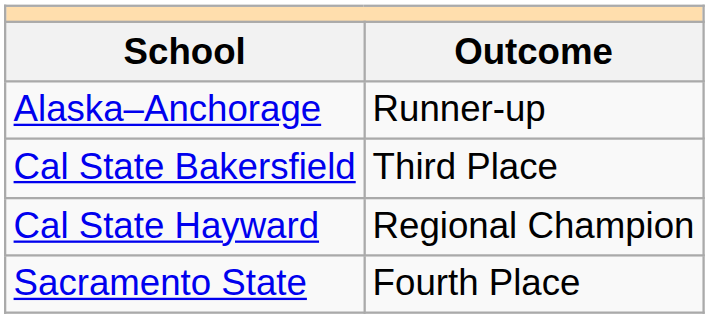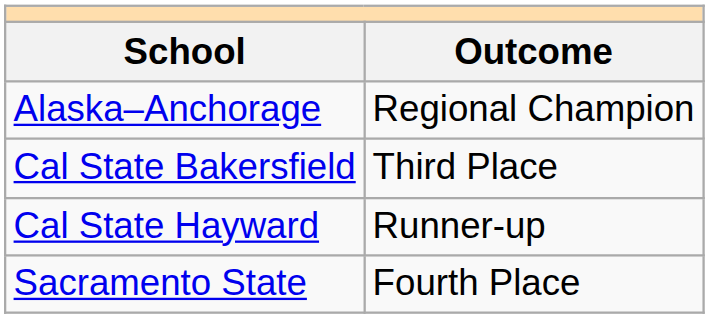 <table class="wikitable" style="float:left; margin-right:1em;">
 <tr>
 <th colspan="3" style="background:#ffdead;"></th>
 </tr>
 <tr>
 <th>School</th>
 <th>Outcome</th>
 </tr>
 <tr>
 <td><a href='#'>Alaska–Anchorage</a></td>
-<td>Runner-up</td>
+<td>Regional Champion</td>
 </tr>
 <tr>
 <td><a href='#'>Cal State Bakersfield</a></td>
 <td>Third Place</td>
 </tr>
 <tr>
 <td><a href='#'>Cal State Hayward</a></td>
-<td>Regional Champion</td>
+<td>Runner-up</td>
 </tr>
 <tr>
 <td><a href='#'>Sacramento State</a></td>
 <td>Fourth Place</td>
 </tr>
 </table>
